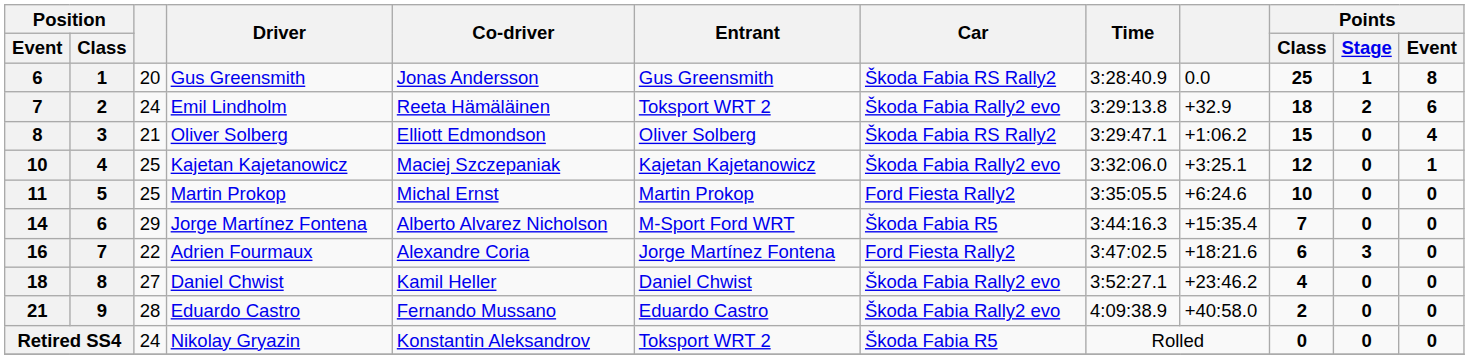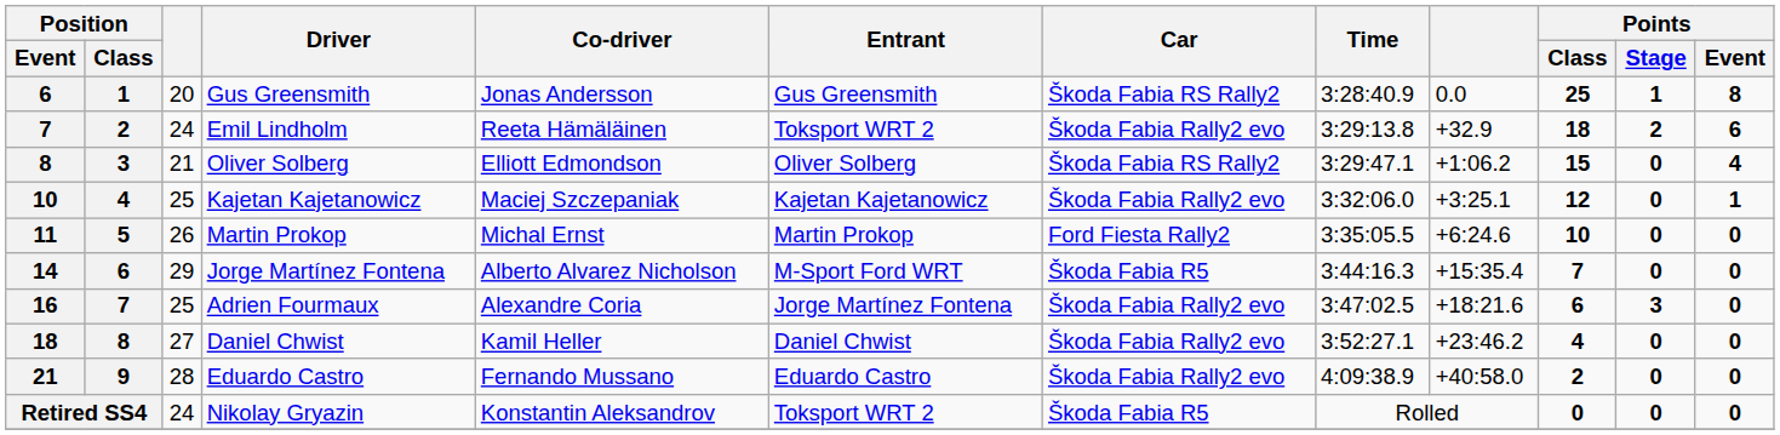 <table class="wikitable" width=85% style="font-size: 85%;">
 <tr>
 <th colspan="2">Position</th>
 <th rowspan="2"></th>
 <th rowspan="2">Driver</th>
 <th rowspan="2">Co-driver</th>
 <th rowspan="2">Entrant</th>
 <th rowspan="2">Car</th>
 <th rowspan="2">Time</th>
 <th rowspan="2"></th>
 <th colspan="3">Points</th>
 </tr>
 <tr>
 <th>Event</th>
 <th>Class</th>
 <th>Class</th>
 <th><a href='#'>Stage</a></th>
 <th>Event</th>
 </tr>
 <tr>
 <th>6</th>
 <th>1</th>
 <td align="center">20</td>
 <td><a href='#'>Gus Greensmith</a></td>
 <td><a href='#'>Jonas Andersson</a></td>
 <td><a href='#'>Gus Greensmith</a></td>
 <td><a href='#'>Škoda Fabia RS Rally2</a></td>
 <td>3:28:40.9</td>
 <td>0.0</td>
 <td align="center"><strong>25</strong></td>
 <td align="center"><strong>1</strong></td>
 <td align="center"><strong>8</strong></td>
 </tr>
 <tr>
 <th>7</th>
 <th>2</th>
 <td align="center">24</td>
 <td><a href='#'>Emil Lindholm</a></td>
 <td><a href='#'>Reeta Hämäläinen</a></td>
 <td><a href='#'>Toksport WRT 2</a></td>
 <td><a href='#'>Škoda Fabia Rally2 evo</a></td>
 <td>3:29:13.8</td>
 <td>+32.9</td>
 <td align="center"><strong>18</strong></td>
 <td align="center"><strong>2</strong></td>
 <td align="center"><strong>6</strong></td>
 </tr>
 <tr>
 <th>8</th>
 <th>3</th>
 <td align="center">21</td>
 <td><a href='#'>Oliver Solberg</a></td>
 <td><a href='#'>Elliott Edmondson</a></td>
 <td><a href='#'>Oliver Solberg</a></td>
 <td><a href='#'>Škoda Fabia RS Rally2</a></td>
 <td>3:29:47.1</td>
 <td>+1:06.2</td>
 <td align="center"><strong>15</strong></td>
 <td align="center"><strong>0</strong></td>
 <td align="center"><strong>4</strong></td>
 </tr>
 <tr>
 <th>10</th>
 <th>4</th>
 <td align="center">25</td>
 <td><a href='#'>Kajetan Kajetanowicz</a></td>
 <td><a href='#'>Maciej Szczepaniak</a></td>
 <td><a href='#'>Kajetan Kajetanowicz</a></td>
 <td><a href='#'>Škoda Fabia Rally2 evo</a></td>
 <td>3:32:06.0</td>
 <td>+3:25.1</td>
 <td align="center"><strong>12</strong></td>
 <td align="center"><strong>0</strong></td>
 <td align="center"><strong>1</strong></td>
 </tr>
 <tr>
 <th>11</th>
 <th>5</th>
-<td align="center">25</td>
+<td align="center">26</td>
 <td><a href='#'>Martin Prokop</a></td>
 <td><a href='#'>Michal Ernst</a></td>
 <td><a href='#'>Martin Prokop</a></td>
 <td><a href='#'>Ford Fiesta Rally2</a></td>
 <td>3:35:05.5</td>
 <td>+6:24.6</td>
 <td align="center"><strong>10</strong></td>
 <td align="center"><strong>0</strong></td>
 <td align="center"><strong>0</strong></td>
 </tr>
 <tr>
 <th>14</th>
 <th>6</th>
 <td align="center">29</td>
 <td><a href='#'>Jorge Martínez Fontena</a></td>
 <td><a href='#'>Alberto Alvarez Nicholson</a></td>
 <td><a href='#'>M-Sport Ford WRT</a></td>
 <td><a href='#'>Škoda Fabia R5</a></td>
 <td>3:44:16.3</td>
 <td>+15:35.4</td>
 <td align="center"><strong>7</strong></td>
 <td align="center"><strong>0</strong></td>
 <td align="center"><strong>0</strong></td>
 </tr>
 <tr>
 <th>16</th>
 <th>7</th>
-<td align="center">22</td>
+<td align="center">25</td>
 <td><a href='#'>Adrien Fourmaux</a></td>
 <td><a href='#'>Alexandre Coria</a></td>
 <td><a href='#'>Jorge Martínez Fontena</a></td>
-<td><a href='#'>Ford Fiesta Rally2</a></td>
+<td><a href='#'>Škoda Fabia Rally2 evo</a></td>
 <td>3:47:02.5</td>
 <td>+18:21.6</td>
 <td align="center"><strong>6</strong></td>
 <td align="center"><strong>3</strong></td>
 <td align="center"><strong>0</strong></td>
 </tr>
 <tr>
 <th>18</th>
 <th>8</th>
 <td align="center">27</td>
 <td><a href='#'>Daniel Chwist</a></td>
 <td><a href='#'>Kamil Heller</a></td>
 <td><a href='#'>Daniel Chwist</a></td>
 <td><a href='#'>Škoda Fabia Rally2 evo</a></td>
 <td>3:52:27.1</td>
 <td>+23:46.2</td>
 <td align="center"><strong>4</strong></td>
 <td align="center"><strong>0</strong></td>
 <td align="center"><strong>0</strong></td>
 </tr>
 <tr>
 <th>21</th>
 <th>9</th>
 <td align="center">28</td>
 <td><a href='#'>Eduardo Castro</a></td>
 <td><a href='#'>Fernando Mussano</a></td>
 <td><a href='#'>Eduardo Castro</a></td>
 <td><a href='#'>Škoda Fabia Rally2 evo</a></td>
 <td>4:09:38.9</td>
 <td>+40:58.0</td>
 <td align="center"><strong>2</strong></td>
 <td align="center"><strong>0</strong></td>
 <td align="center"><strong>0</strong></td>
 </tr>
 <tr>
 <th colspan="2">Retired SS4</th>
 <td align="center">24</td>
 <td><a href='#'>Nikolay Gryazin</a></td>
 <td><a href='#'>Konstantin Aleksandrov</a></td>
 <td><a href='#'>Toksport WRT 2</a></td>
 <td><a href='#'>Škoda Fabia R5</a></td>
 <td align="center" colspan="2">Rolled</td>
 <td align="center"><strong>0</strong></td>
 <td align="center"><strong>0</strong></td>
 <td align="center"><strong>0</strong></td>
 </tr>
 <tr>
 </tr>
 </table>
